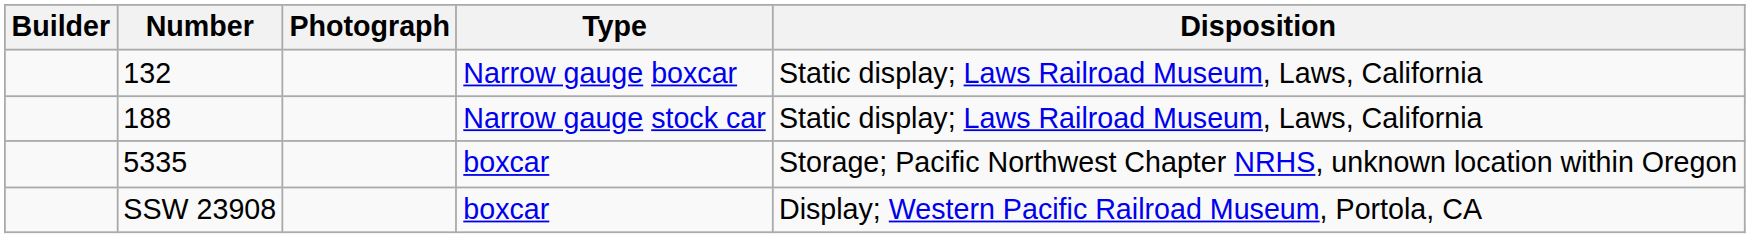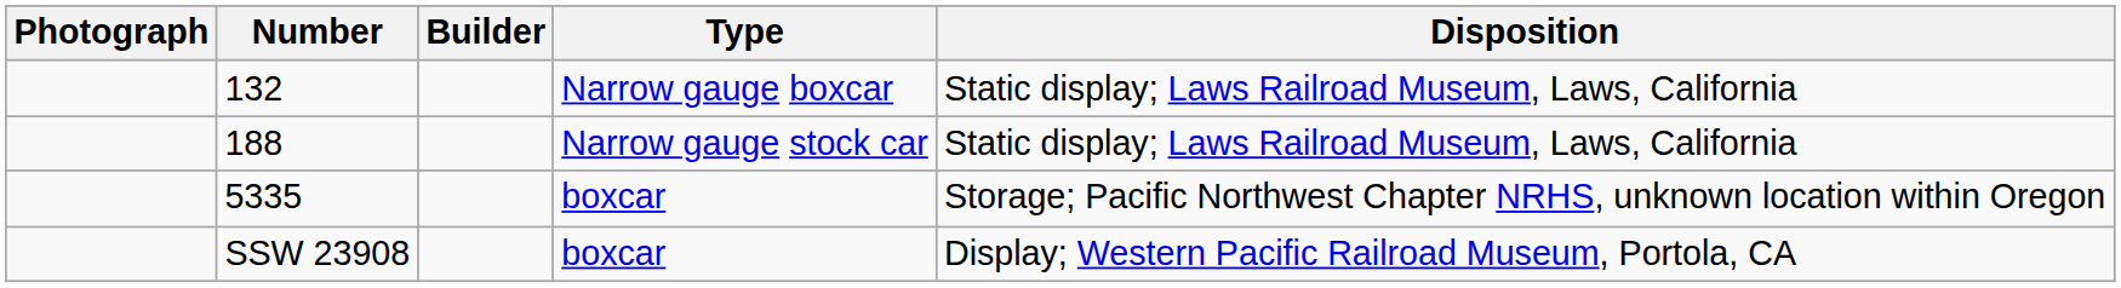 <table class="wikitable">
 <tr>
+<th>Photograph</th>
+<th>Number</th>
 <th>Builder</th>
-<th>Number</th>
-<th>Photograph</th>
 <th>Type</th>
 <th>Disposition</th>
 </tr>
 <tr>
 <td></td>
 <td>132</td>
 <td></td>
 <td><a href='#'>Narrow gauge</a> <a href='#'>boxcar</a></td>
 <td>Static display; <a href='#'>Laws Railroad Museum</a>, Laws, California</td>
 </tr>
 <tr>
 <td></td>
 <td>188</td>
 <td></td>
 <td><a href='#'>Narrow gauge</a> <a href='#'>stock car</a></td>
 <td>Static display; <a href='#'>Laws Railroad Museum</a>, Laws, California</td>
 </tr>
 <tr>
 <td></td>
 <td>5335</td>
 <td></td>
 <td><a href='#'>boxcar</a></td>
 <td>Storage; Pacific Northwest Chapter <a href='#'>NRHS</a>, unknown location within Oregon</td>
 </tr>
 <tr>
 <td></td>
 <td>SSW 23908</td>
 <td></td>
 <td><a href='#'>boxcar</a></td>
 <td>Display; <a href='#'>Western Pacific Railroad Museum</a>, Portola, CA</td>
 </tr>
 </table>
